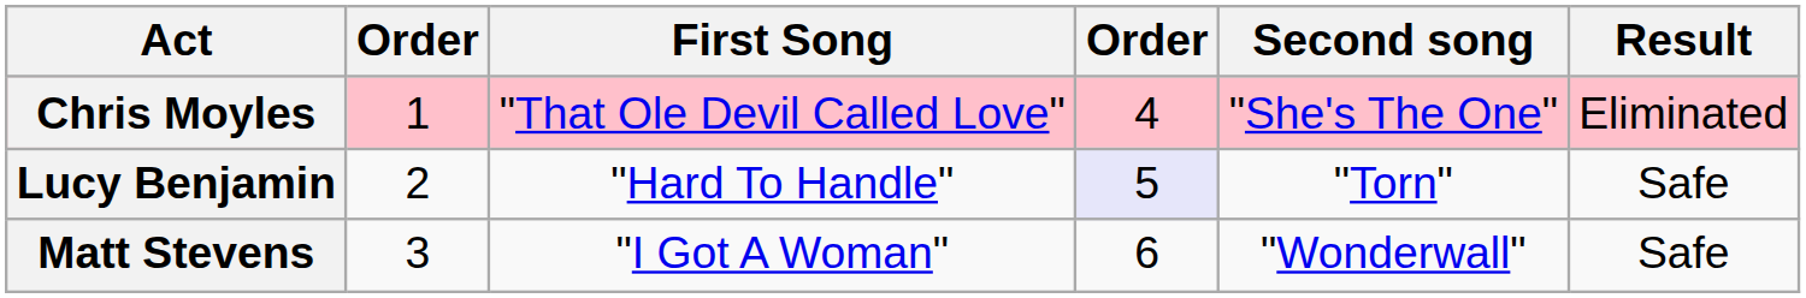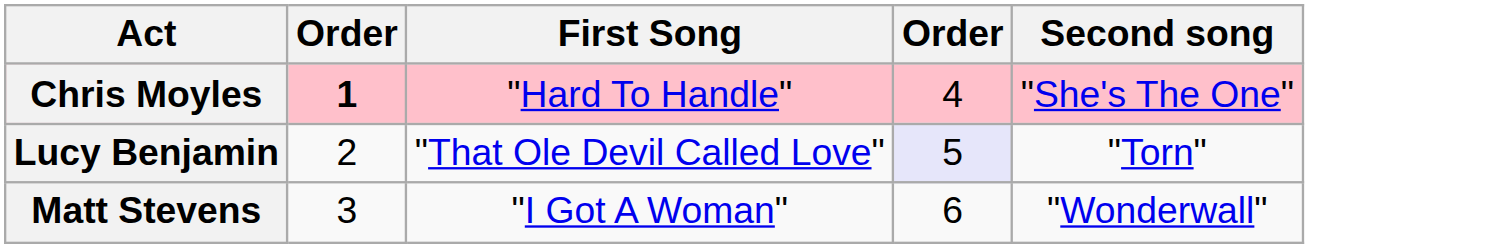 <table class="wikitable plainrowheaders" style="text-align:center;">
 <tr>
 <th>Act</th>
 <th>Order</th>
 <th>First Song</th>
 <th>Order</th>
 <th>Second song</th>
-<th>Result</th>
 </tr>
 <tr style="background:pink;">
 <th scope="row">Chris Moyles</th>
-<td>1</td>
-<td>"<a href='#'>That Ole Devil Called Love</a>"</td>
+<td><strong>1</strong></td>
+<td>"<a href='#'>Hard To Handle</a>"</td>
 <td>4</td>
 <td>"<a href='#'>She's The One</a>"</td>
-<td>Eliminated</td>
 </tr>
 <tr>
 <th scope="row">Lucy Benjamin</th>
 <td>2</td>
-<td>"<a href='#'>Hard To Handle</a>"</td>
+<td>"<a href='#'>That Ole Devil Called Love</a>"</td>
 <td style="background: lavender;">5</td>
 <td>"<a href='#'>Torn</a>"</td>
-<td>Safe</td>
 </tr>
 <tr>
 <th scope="row">Matt Stevens</th>
 <td>3</td>
 <td>"<a href='#'>I Got A Woman</a>"</td>
 <td>6</td>
 <td>"<a href='#'>Wonderwall</a>"</td>
-<td>Safe</td>
 </tr>
 </table>
